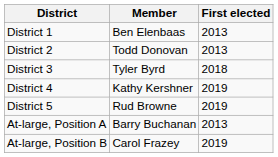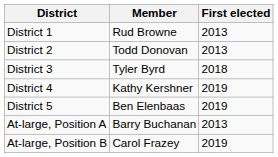 <table class="wikitable sortable">
 <tr>
 <th>District</th>
 <th>Member</th>
 <th>First elected</th>
 </tr>
 <tr>
 <td>District 1</td>
-<td>Ben Elenbaas</td>
+<td>Rud Browne</td>
 <td>2013</td>
 </tr>
 <tr>
 <td>District 2</td>
 <td>Todd Donovan</td>
 <td>2013</td>
 </tr>
 <tr>
 <td>District 3</td>
 <td>Tyler Byrd</td>
 <td>2018</td>
 </tr>
 <tr>
 <td>District 4</td>
 <td>Kathy Kershner</td>
 <td>2019</td>
 </tr>
 <tr>
 <td>District 5</td>
-<td>Rud Browne</td>
+<td>Ben Elenbaas</td>
 <td>2019</td>
 </tr>
 <tr>
 <td>At-large, Position A</td>
 <td>Barry Buchanan</td>
 <td>2013</td>
 </tr>
 <tr>
 <td>At-large, Position B</td>
 <td>Carol Frazey</td>
 <td>2019</td>
 </tr>
 </table>
